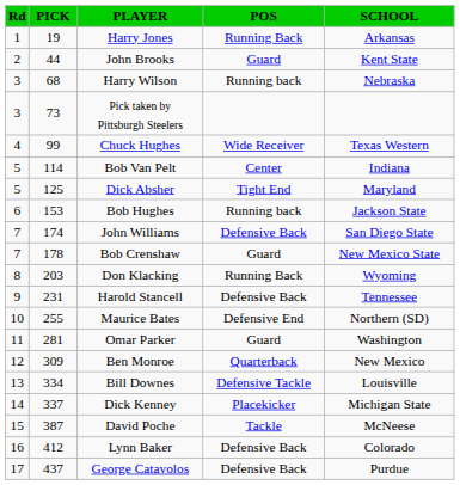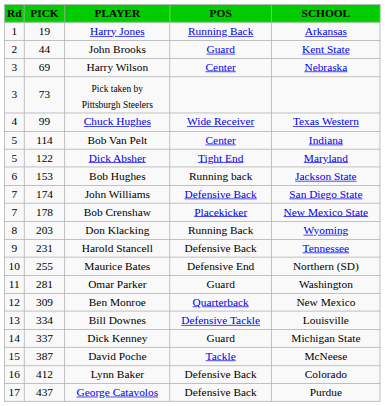 <table class="wikitable sortable sortable" style="width:60%">
 <tr>
 <th style="background:#00cc00;" width=1%>Rd</th>
 <th !width=1% style="background:#00cc00;">PICK</th>
 <th !width=15% style="background:#00cc00;">PLAYER</th>
 <th !width=5% style="background:#00cc00;">POS</th>
 <th !width=10% style="background:#00cc00;">SCHOOL</th>
 </tr>
 <tr align="center" bgcolor="">
 <td>1</td>
 <td>19</td>
 <td><a href='#'>Harry Jones</a></td>
 <td><a href='#'>Running Back</a></td>
 <td><a href='#'>Arkansas</a></td>
 </tr>
 <tr align="center" bgcolor="">
 <td>2</td>
 <td>44</td>
 <td>John Brooks</td>
 <td><a href='#'>Guard</a></td>
 <td><a href='#'>Kent State</a></td>
 </tr>
 <tr align="center" bgcolor="">
 <td>3</td>
-<td>68</td>
+<td>69</td>
 <td>Harry Wilson</td>
-<td>Running back</td>
+<td><a href='#'>Center</a></td>
 <td><a href='#'>Nebraska</a></td>
 </tr>
 <tr align="center" bgcolor="">
 <td>3</td>
 <td>73</td>
 <td><sub> Pick taken by <br> Pittsburgh Steelers</sub></td>
 <td></td>
 <td></td>
 </tr>
 <tr align="center" bgcolor="">
 <td>4</td>
 <td>99</td>
 <td><a href='#'>Chuck Hughes</a></td>
 <td><a href='#'>Wide Receiver</a></td>
 <td><a href='#'>Texas Western</a></td>
 </tr>
 <tr align="center" bgcolor="">
 <td>5</td>
 <td>114</td>
 <td>Bob Van Pelt</td>
 <td><a href='#'>Center</a></td>
 <td><a href='#'>Indiana</a></td>
 </tr>
 <tr align="center">
 <td>5</td>
-<td>125</td>
+<td>122</td>
 <td><a href='#'>Dick Absher</a></td>
 <td><a href='#'>Tight End</a></td>
 <td><a href='#'>Maryland</a></td>
 </tr>
 <tr align="center">
 <td>6</td>
 <td>153</td>
 <td>Bob Hughes</td>
 <td>Running back</td>
 <td><a href='#'>Jackson State</a></td>
 </tr>
 <tr align="center" bgcolor="">
 <td>7</td>
 <td>174</td>
 <td>John Williams</td>
 <td><a href='#'>Defensive Back</a></td>
 <td><a href='#'>San Diego State</a></td>
 </tr>
 <tr align="center">
 <td>7</td>
 <td>178</td>
 <td>Bob Crenshaw</td>
-<td>Guard</td>
+<td><a href='#'>Placekicker</a></td>
 <td><a href='#'>New Mexico State</a></td>
 </tr>
 <tr align="center">
 <td>8</td>
 <td>203</td>
 <td>Don Klacking</td>
 <td>Running Back</td>
 <td><a href='#'>Wyoming</a></td>
 </tr>
 <tr align="center" bgcolor="">
 <td>9</td>
 <td>231</td>
 <td>Harold Stancell</td>
 <td>Defensive Back</td>
 <td><a href='#'>Tennessee</a></td>
 </tr>
 <tr align="center" bgcolor="">
 <td>10</td>
 <td>255</td>
 <td>Maurice Bates</td>
 <td>Defensive End</td>
 <td>Northern (SD)</td>
 </tr>
 <tr align="center" bgcolor="">
 <td>11</td>
 <td>281</td>
 <td>Omar Parker</td>
 <td>Guard</td>
 <td>Washington</td>
 </tr>
 <tr align="center" bgcolor="">
 <td>12</td>
 <td>309</td>
 <td>Ben Monroe</td>
 <td><a href='#'>Quarterback</a></td>
 <td>New Mexico</td>
 </tr>
 <tr align="center">
 <td>13</td>
 <td>334</td>
 <td>Bill Downes</td>
 <td><a href='#'>Defensive Tackle</a></td>
 <td>Louisville</td>
 </tr>
 <tr align="center">
 <td>14</td>
 <td>337</td>
 <td>Dick Kenney</td>
-<td><a href='#'>Placekicker</a></td>
+<td>Guard</td>
 <td>Michigan State</td>
 </tr>
 <tr align="center">
 <td>15</td>
 <td>387</td>
 <td>David Poche</td>
 <td><a href='#'>Tackle</a></td>
 <td>McNeese</td>
 </tr>
 <tr align="center">
 <td>16</td>
 <td>412</td>
 <td>Lynn Baker</td>
 <td>Defensive Back</td>
 <td>Colorado</td>
 </tr>
 <tr align="center">
 <td>17</td>
 <td>437</td>
 <td><a href='#'>George Catavolos</a></td>
 <td>Defensive Back</td>
 <td>Purdue</td>
 </tr>
 </table>
